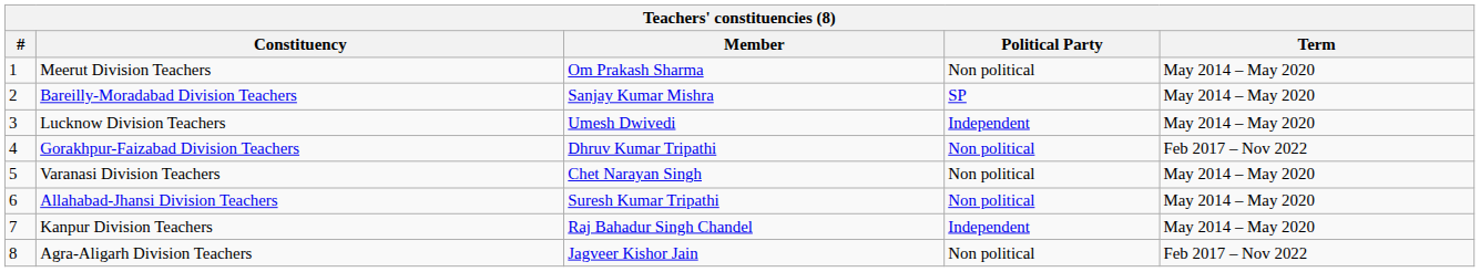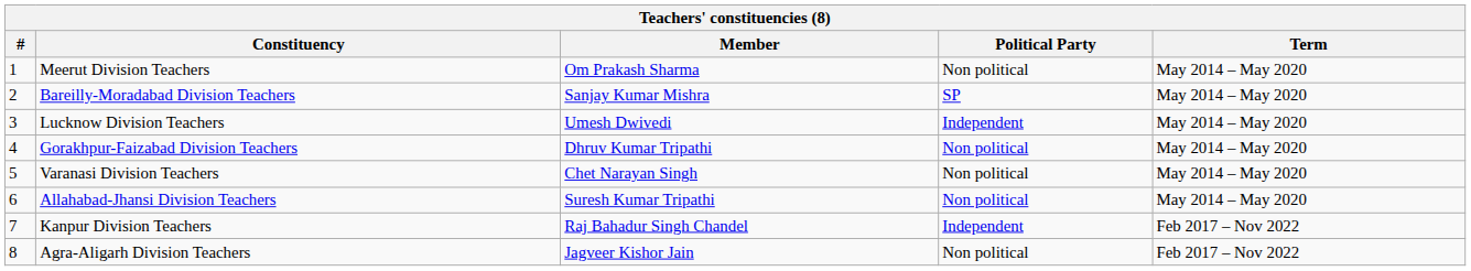 <table class="wikitable sortable mw-collapsible mw-collapsed" align="center" style="width: 90%;">
 <tr>
 <th colspan="5">Teachers' constituencies (8)</th>
 </tr>
 <tr>
 <th>#</th>
 <th>Constituency</th>
 <th>Member</th>
 <th>Political Party</th>
 <th>Term</th>
 </tr>
 <tr>
 <td>1</td>
 <td>Meerut Division Teachers</td>
 <td><a href='#'>Om Prakash Sharma</a></td>
 <td>Non political</td>
 <td>May 2014 – May 2020</td>
 </tr>
 <tr>
 <td>2</td>
 <td><a href='#'>Bareilly-Moradabad Division Teachers</a></td>
 <td><a href='#'>Sanjay Kumar Mishra</a></td>
 <td><a href='#'>SP</a></td>
 <td>May 2014 – May 2020</td>
 </tr>
 <tr>
 <td>3</td>
 <td>Lucknow Division Teachers</td>
 <td><a href='#'>Umesh Dwivedi</a></td>
 <td><a href='#'>Independent</a></td>
 <td>May 2014 – May 2020</td>
 </tr>
 <tr>
 <td>4</td>
 <td><a href='#'>Gorakhpur-Faizabad Division Teachers</a></td>
 <td><a href='#'>Dhruv Kumar Tripathi</a></td>
 <td><a href='#'>Non political</a></td>
-<td>Feb 2017 – Nov 2022</td>
+<td>May 2014 – May 2020</td>
 </tr>
 <tr>
 <td>5</td>
 <td>Varanasi Division Teachers</td>
 <td><a href='#'>Chet Narayan Singh</a></td>
 <td>Non political</td>
 <td>May 2014 – May 2020</td>
 </tr>
 <tr>
 <td>6</td>
 <td><a href='#'>Allahabad-Jhansi Division Teachers</a></td>
 <td><a href='#'>Suresh Kumar Tripathi</a></td>
 <td><a href='#'>Non political</a></td>
 <td>May 2014 – May 2020</td>
 </tr>
 <tr>
 <td>7</td>
 <td>Kanpur Division Teachers</td>
 <td><a href='#'>Raj Bahadur Singh Chandel</a></td>
 <td><a href='#'>Independent</a></td>
-<td>May 2014 – May 2020</td>
+<td>Feb 2017 – Nov 2022</td>
 </tr>
 <tr>
 <td>8</td>
 <td>Agra-Aligarh Division Teachers</td>
 <td><a href='#'>Jagveer Kishor Jain</a></td>
 <td>Non political</td>
 <td>Feb 2017 – Nov 2022</td>
 </tr>
 </table>
